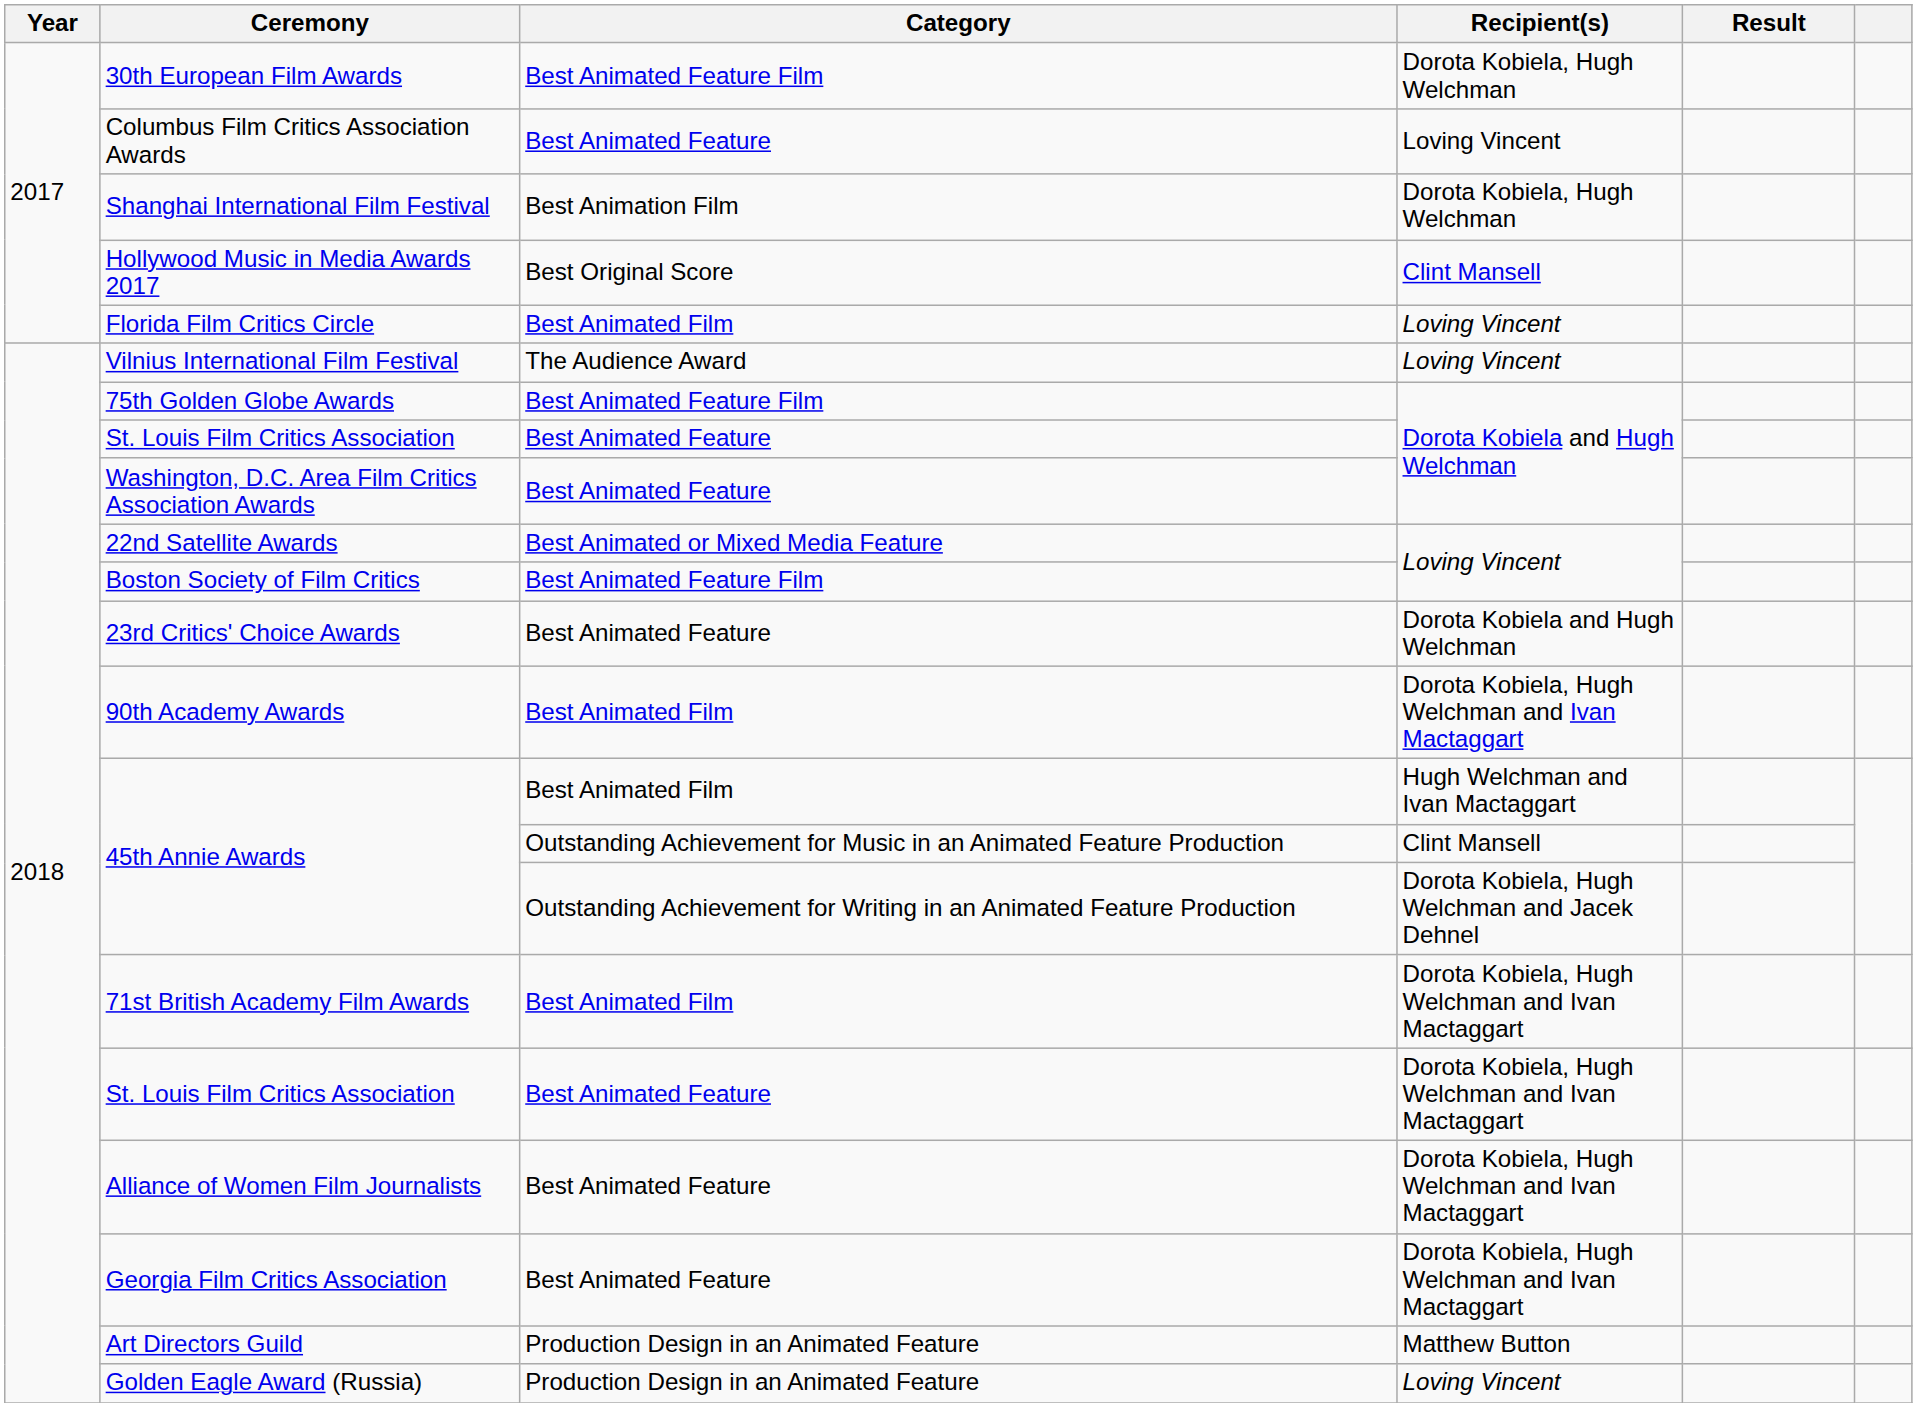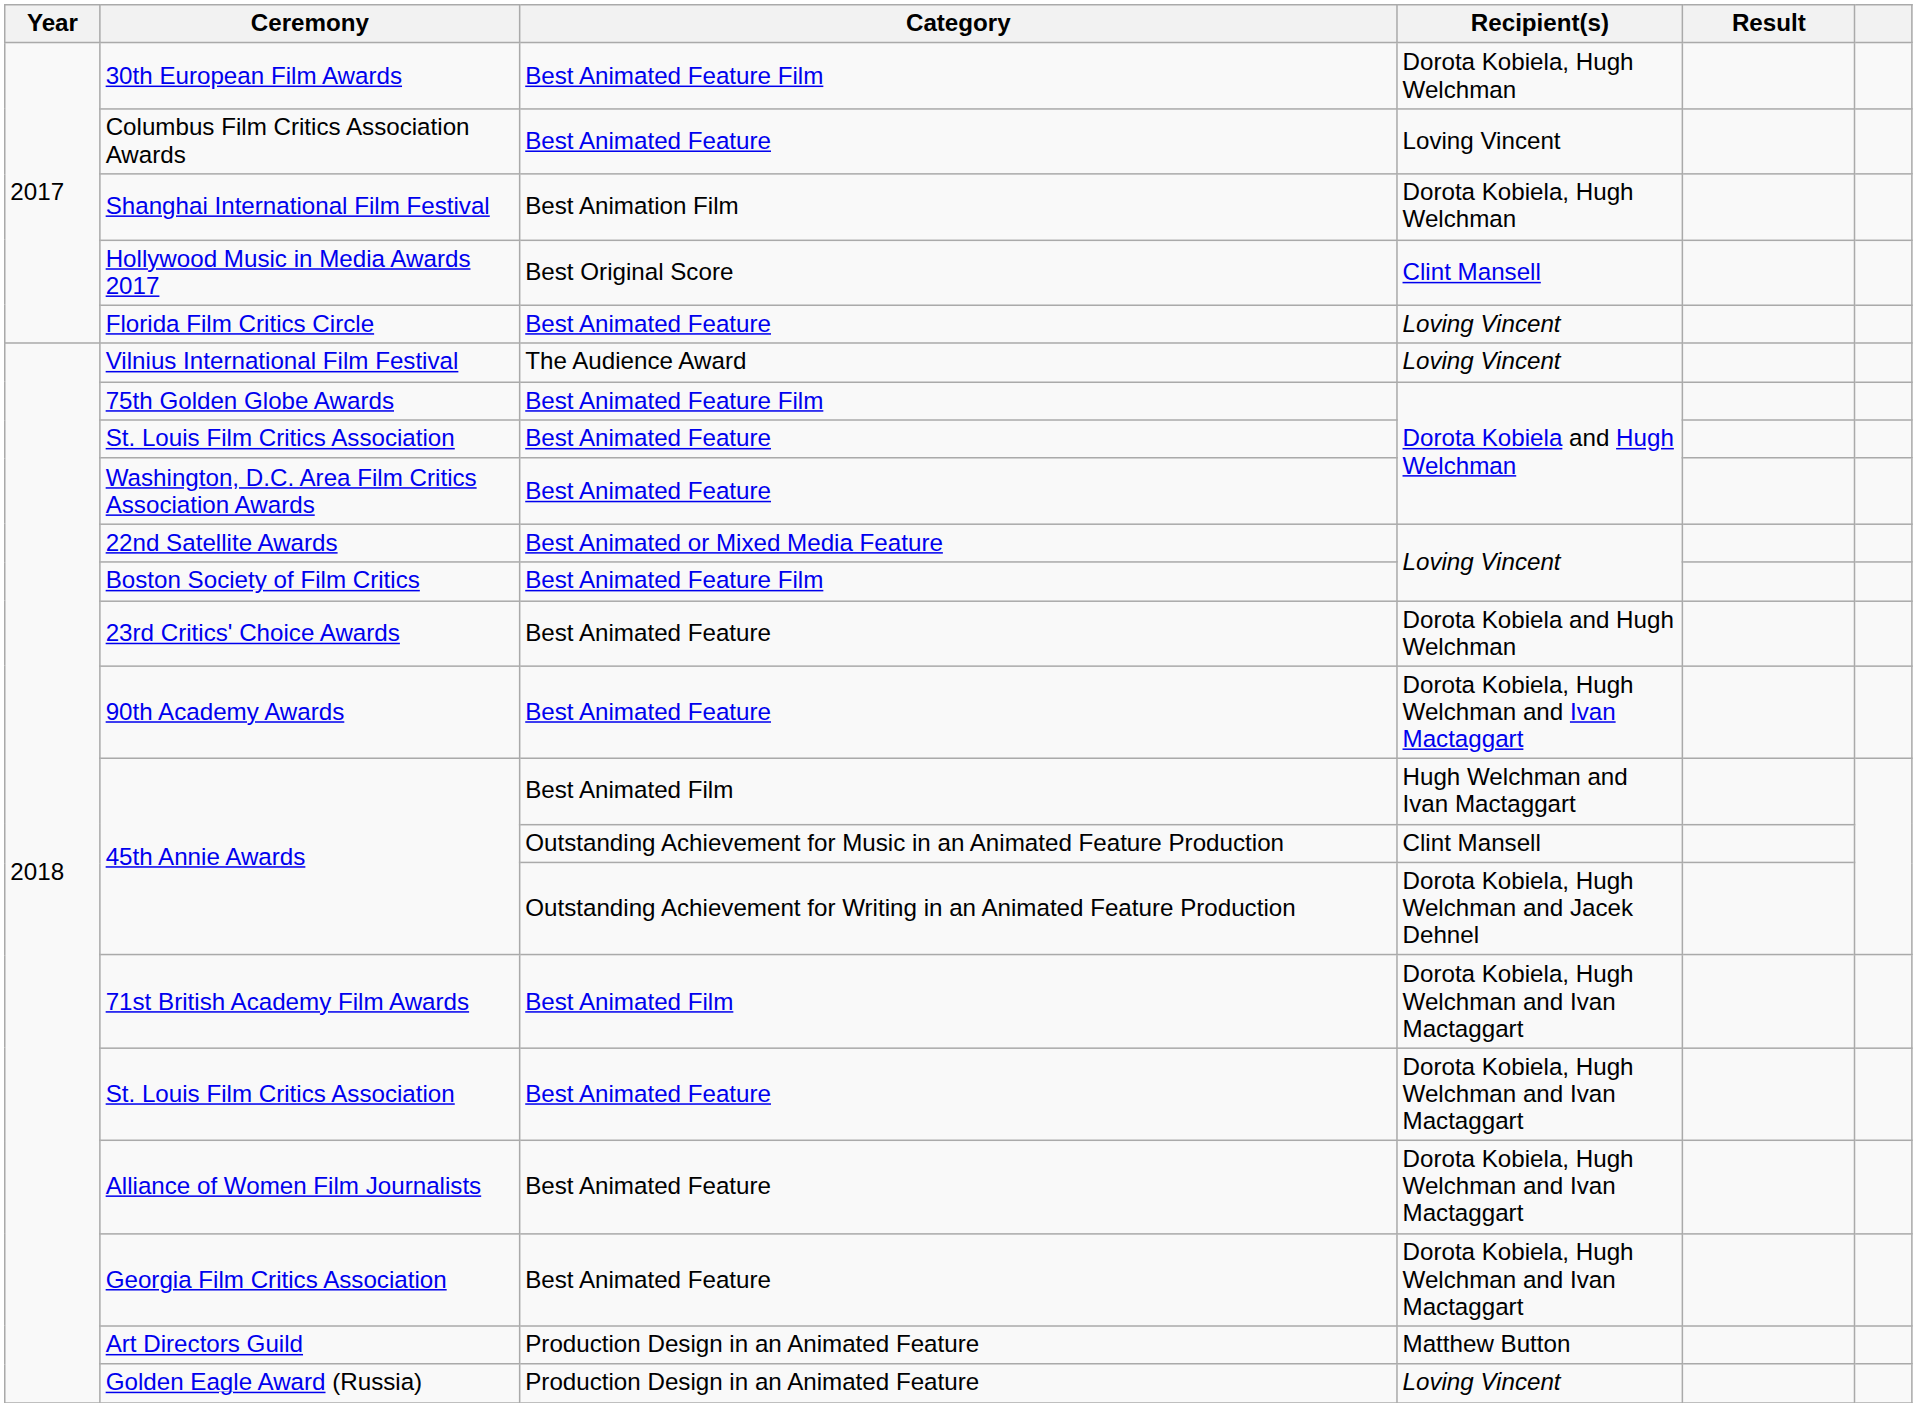 <table class="wikitable sortable plainrowheaders" style="width:100%;">
 <tr>
 <th scope="col" width="5%">Year</th>
 <th scope="col" width="22%">Ceremony</th>
 <th scope="col" width="46%">Category</th>
 <th scope="col" width="15%">Recipient(s)</th>
 <th scope="col" width="9%">Result</th>
 <th scope="col" width="3%" class="unsortable"></th>
 </tr>
 <tr>
 <td rowspan="5">2017</td>
 <td><a href='#'>30th European Film Awards</a></td>
 <td><a href='#'>Best Animated Feature Film</a></td>
 <td rowspan="1">Dorota Kobiela, Hugh Welchman</td>
 <td></td>
 <td align="center"></td>
 </tr>
 <tr>
 <td>Columbus Film Critics Association Awards</td>
 <td><a href='#'>Best Animated Feature</a></td>
 <td>Loving Vincent</td>
 <td></td>
 <td align:"center"></td>
 </tr>
 <tr>
 <td><a href='#'>Shanghai International Film Festival</a></td>
 <td>Best Animation Film</td>
 <td>Dorota Kobiela, Hugh Welchman</td>
 <td></td>
 <td align="center"></td>
 </tr>
 <tr>
 <td><a href='#'>Hollywood Music in Media Awards 2017</a></td>
 <td>Best Original Score</td>
 <td><a href='#'>Clint Mansell</a></td>
 <td></td>
 <td align="center"></td>
 </tr>
 <tr>
 <td><a href='#'>Florida Film Critics Circle</a></td>
-<td><a href='#'>Best Animated Film</a></td>
+<td><a href='#'>Best Animated Feature</a></td>
 <td><em>Loving Vincent</em></td>
 <td></td>
 <td align="center"><br></td>
 </tr>
 <tr>
 <td rowspan="20">2018</td>
 <td><a href='#'>Vilnius International Film Festival</a></td>
 <td>The Audience Award</td>
 <td><em>Loving Vincent</em></td>
 <td></td>
 <td align="center"></td>
 </tr>
 <tr>
 <td><a href='#'>75th Golden Globe Awards</a></td>
 <td><a href='#'>Best Animated Feature Film</a></td>
 <td rowspan=3><a href='#'>Dorota Kobiela</a> and <a href='#'>Hugh Welchman</a></td>
 <td></td>
 <td align="center"></td>
 </tr>
 <tr>
 <td><a href='#'>St. Louis Film Critics Association</a></td>
 <td><a href='#'>Best Animated Feature</a></td>
 <td></td>
 <td align="center"></td>
 </tr>
 <tr>
 <td><a href='#'>Washington, D.C. Area Film Critics Association Awards</a></td>
 <td><a href='#'>Best Animated Feature</a></td>
 <td></td>
 <td align="center"></td>
 </tr>
 <tr>
 <td><a href='#'>22nd Satellite Awards</a></td>
 <td><a href='#'>Best Animated or Mixed Media Feature</a></td>
 <td rowspan="2"><em>Loving Vincent</em></td>
 <td></td>
 <td align="center"></td>
 </tr>
 <tr>
 <td><a href='#'>Boston Society of Film Critics</a></td>
 <td><a href='#'>Best Animated Feature Film</a></td>
 <td></td>
 <td align="center"><br></td>
 </tr>
 <tr>
 <td><a href='#'>23rd Critics' Choice Awards</a></td>
 <td>Best Animated Feature</td>
 <td>Dorota Kobiela and Hugh Welchman</td>
 <td></td>
 <td align="center"></td>
 </tr>
 <tr>
 <td><a href='#'>90th Academy Awards</a></td>
-<td><a href='#'>Best Animated Film</a></td>
+<td><a href='#'>Best Animated Feature</a></td>
 <td>Dorota Kobiela, Hugh Welchman and <a href='#'>Ivan Mactaggart</a></td>
 <td></td>
 <td align="center"></td>
 </tr>
 <tr>
 <td rowspan="3"><a href='#'>45th Annie Awards</a></td>
 <td>Best Animated Film</td>
 <td>Hugh Welchman and Ivan Mactaggart</td>
 <td></td>
 <td rowspan="3" align="center"></td>
 </tr>
 <tr>
 <td>Outstanding Achievement for Music in an Animated Feature Production</td>
 <td>Clint Mansell</td>
 <td></td>
 </tr>
 <tr>
 <td>Outstanding Achievement for Writing in an Animated Feature Production</td>
 <td>Dorota Kobiela, Hugh Welchman and Jacek Dehnel</td>
 <td></td>
 </tr>
 <tr>
 <td><a href='#'>71st British Academy Film Awards</a></td>
 <td><a href='#'>Best Animated Film</a></td>
 <td>Dorota Kobiela, Hugh Welchman and Ivan Mactaggart</td>
 <td></td>
 <td align="center"></td>
 </tr>
 <tr>
 <td><a href='#'>St. Louis Film Critics Association</a></td>
 <td><a href='#'>Best Animated Feature</a></td>
 <td>Dorota Kobiela, Hugh Welchman and Ivan Mactaggart</td>
 <td></td>
 <td align="center"></td>
 </tr>
 <tr>
 <td><a href='#'>Alliance of Women Film Journalists</a></td>
 <td>Best Animated Feature</td>
 <td>Dorota Kobiela, Hugh Welchman and Ivan Mactaggart</td>
 <td></td>
 <td align="center"></td>
 </tr>
 <tr>
 <td><a href='#'>Georgia Film Critics Association</a></td>
 <td>Best Animated Feature</td>
 <td>Dorota Kobiela, Hugh Welchman and Ivan Mactaggart</td>
 <td></td>
 <td style="text-align:center;"></td>
 </tr>
 <tr>
 <td><a href='#'>Art Directors Guild</a></td>
 <td>Production Design in an Animated Feature</td>
 <td>Matthew Button</td>
 <td></td>
 <td style="text-align:center;"></td>
 </tr>
 <tr>
 <td><a href='#'>Golden Eagle Award</a> (Russia)</td>
 <td>Production Design in an Animated Feature</td>
 <td><em>Loving Vincent</em></td>
 <td></td>
 <td style="text-align:center;"></td>
 </tr>
 </table>
